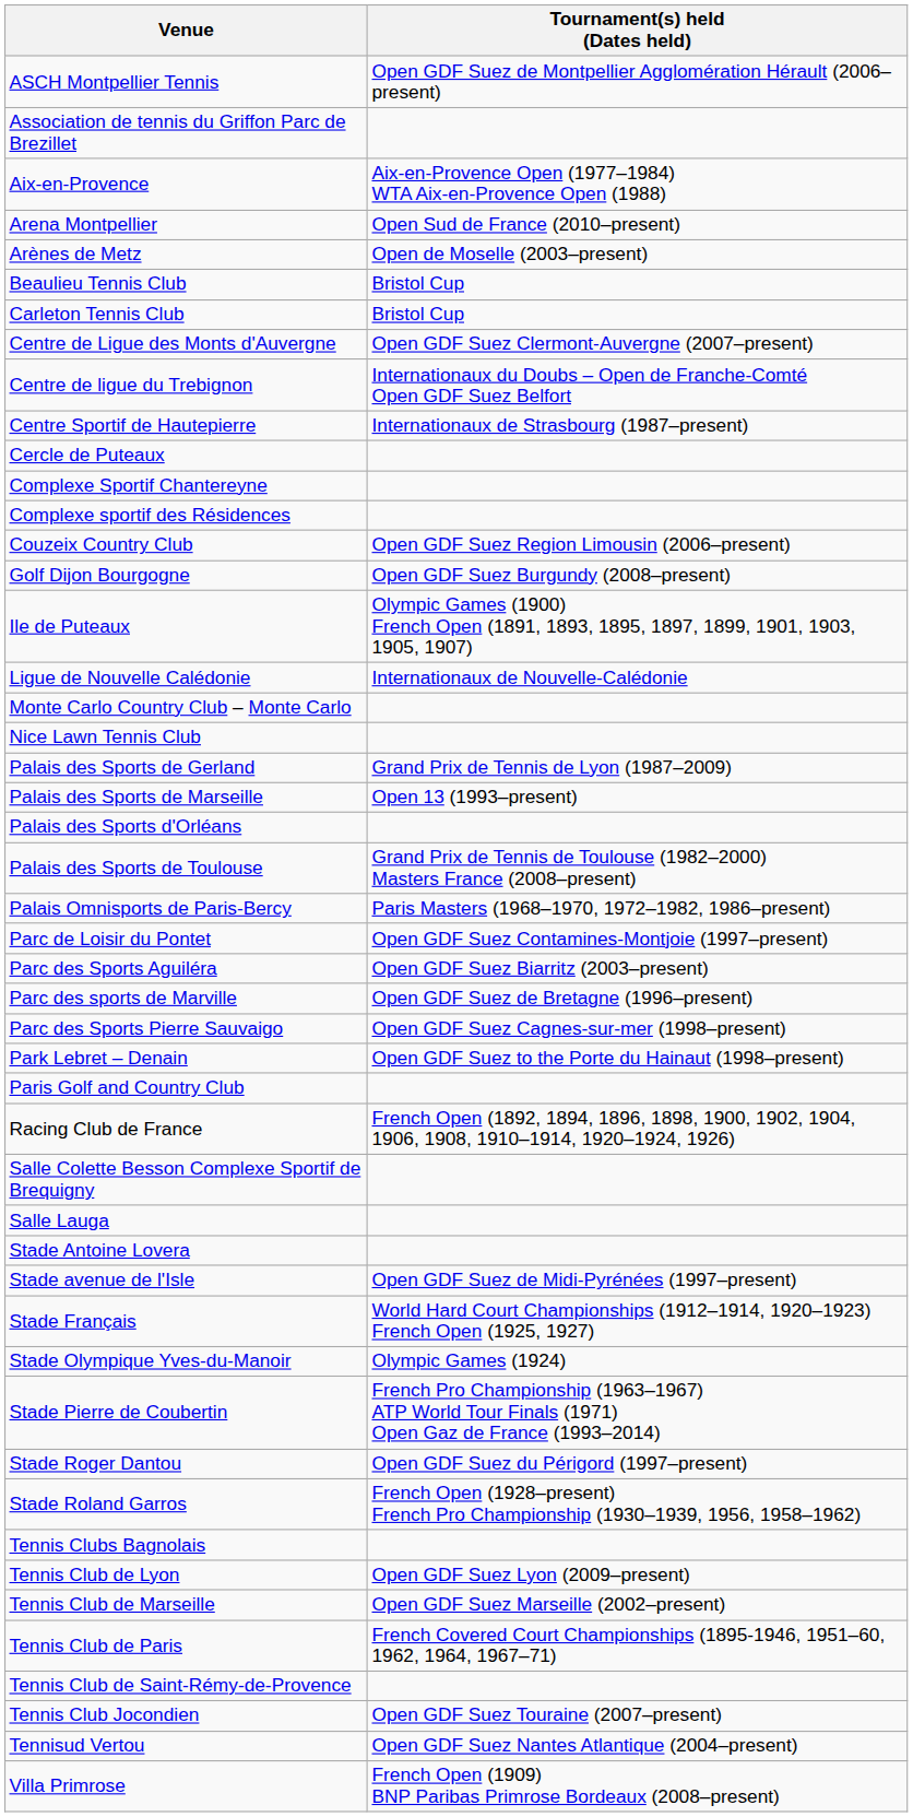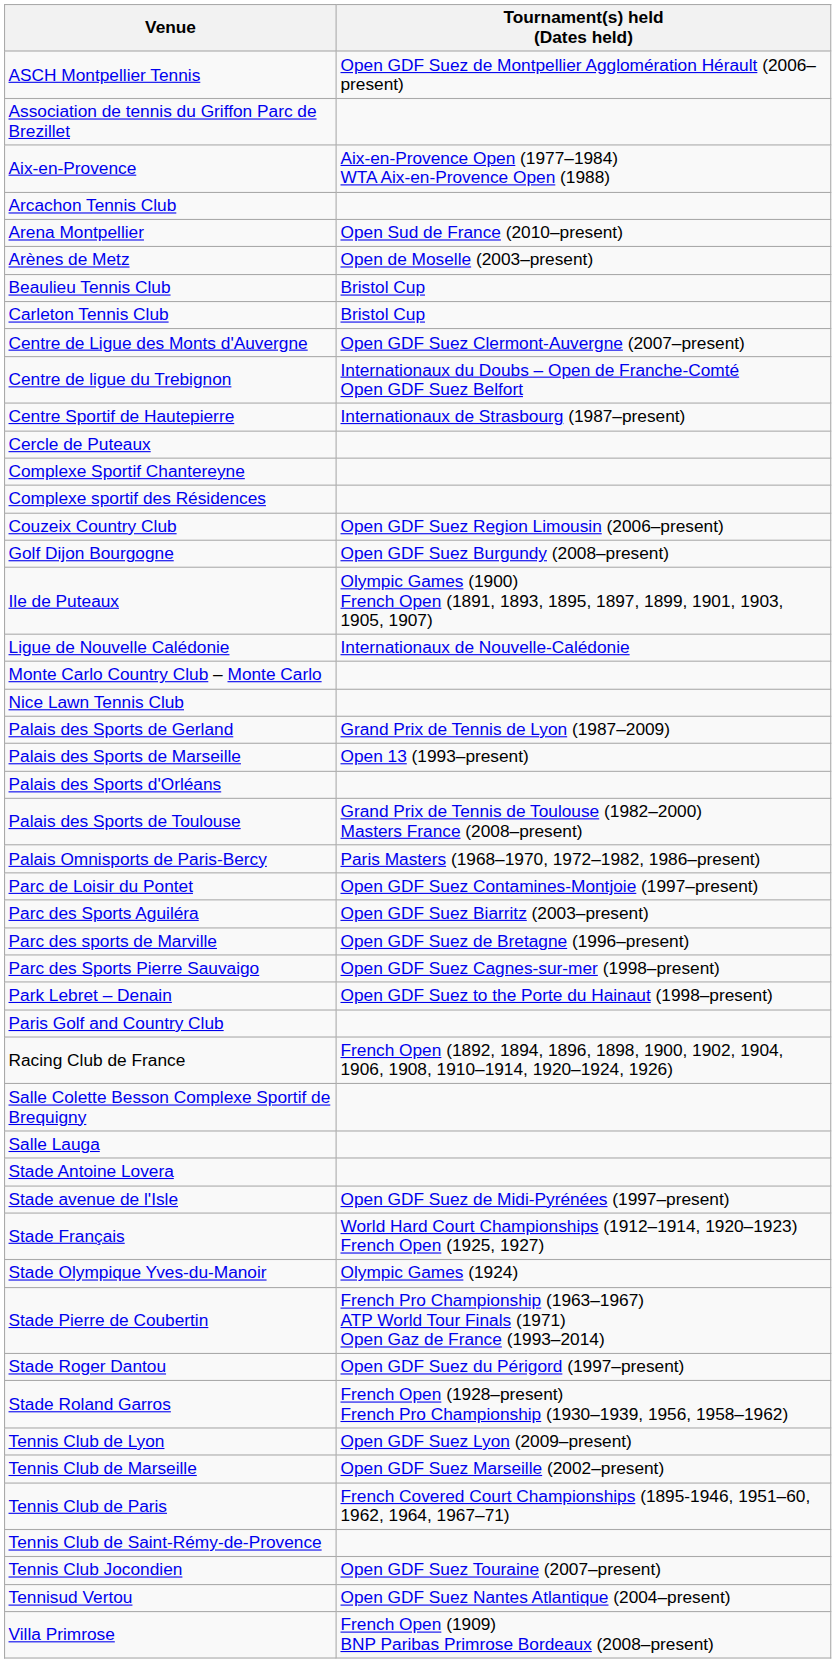 <table class=wikitable>
 <tr>
 <th width=300>Venue</th>
 <th width=450>Tournament(s) held<br>(Dates held)</th>
 </tr>
 <tr>
 <td><a href='#'>ASCH Montpellier Tennis</a></td>
 <td><a href='#'>Open GDF Suez de Montpellier Agglomération Hérault</a> (2006–present)</td>
 </tr>
 <tr>
 <td><a href='#'>Association de tennis du Griffon Parc de Brezillet</a></td>
 <td></td>
 </tr>
 <tr>
 <td><a href='#'>Aix-en-Provence</a></td>
 <td><a href='#'>Aix-en-Provence Open</a> (1977–1984)<br><a href='#'>WTA Aix-en-Provence Open</a> (1988)</td>
+</tr>
+<tr>
+<td><a href='#'>Arcachon Tennis Club</a></td>
+<td></td>
 </tr>
 <tr>
 <td><a href='#'>Arena Montpellier</a></td>
 <td><a href='#'>Open Sud de France</a> (2010–present)</td>
 </tr>
 <tr>
 <td><a href='#'>Arènes de Metz</a></td>
 <td><a href='#'>Open de Moselle</a> (2003–present)</td>
 </tr>
 <tr>
 <td><a href='#'>Beaulieu Tennis Club</a></td>
 <td><a href='#'>Bristol Cup</a></td>
 </tr>
 <tr>
 <td><a href='#'>Carleton Tennis Club</a></td>
 <td><a href='#'>Bristol Cup</a></td>
 </tr>
 <tr>
 <td><a href='#'>Centre de Ligue des Monts d'Auvergne</a></td>
 <td><a href='#'>Open GDF Suez Clermont-Auvergne</a> (2007–present)</td>
 </tr>
 <tr>
 <td><a href='#'>Centre de ligue du Trebignon</a></td>
 <td><a href='#'>Internationaux du Doubs – Open de Franche-Comté</a><br><a href='#'>Open GDF Suez Belfort</a></td>
 </tr>
 <tr>
 <td><a href='#'>Centre Sportif de Hautepierre</a></td>
 <td><a href='#'>Internationaux de Strasbourg</a> (1987–present)</td>
 </tr>
 <tr>
 <td><a href='#'>Cercle de Puteaux</a></td>
 <td></td>
 </tr>
 <tr>
 <td><a href='#'>Complexe Sportif Chantereyne</a></td>
 <td></td>
 </tr>
 <tr>
 <td><a href='#'>Complexe sportif des Résidences</a></td>
 <td></td>
 </tr>
 <tr>
 <td><a href='#'>Couzeix Country Club</a></td>
 <td><a href='#'>Open GDF Suez Region Limousin</a> (2006–present)</td>
 </tr>
 <tr>
 <td><a href='#'>Golf Dijon Bourgogne</a></td>
 <td><a href='#'>Open GDF Suez Burgundy</a> (2008–present)</td>
 </tr>
 <tr>
 <td><a href='#'>Ile de Puteaux</a></td>
 <td><a href='#'>Olympic Games</a> (1900)<br><a href='#'>French Open</a> (1891, 1893, 1895, 1897, 1899, 1901, 1903, 1905, 1907)</td>
 </tr>
 <tr>
 <td><a href='#'>Ligue de Nouvelle Calédonie</a></td>
 <td><a href='#'>Internationaux de Nouvelle-Calédonie</a></td>
 </tr>
 <tr>
 <td><a href='#'>Monte Carlo Country Club</a> – <a href='#'>Monte Carlo</a></td>
 <td></td>
 </tr>
 <tr>
 <td><a href='#'>Nice Lawn Tennis Club</a></td>
 <td></td>
 </tr>
 <tr>
 <td><a href='#'>Palais des Sports de Gerland</a></td>
 <td><a href='#'>Grand Prix de Tennis de Lyon</a> (1987–2009)</td>
 </tr>
 <tr>
 <td><a href='#'>Palais des Sports de Marseille</a></td>
 <td><a href='#'>Open 13</a> (1993–present)</td>
 </tr>
 <tr>
 <td><a href='#'>Palais des Sports d'Orléans</a></td>
 <td></td>
 </tr>
 <tr>
 <td><a href='#'>Palais des Sports de Toulouse</a></td>
 <td><a href='#'>Grand Prix de Tennis de Toulouse</a> (1982–2000)<br><a href='#'>Masters France</a> (2008–present)</td>
 </tr>
 <tr>
 <td><a href='#'>Palais Omnisports de Paris-Bercy</a></td>
 <td><a href='#'>Paris Masters</a> (1968–1970, 1972–1982, 1986–present)</td>
 </tr>
 <tr>
 <td><a href='#'>Parc de Loisir du Pontet</a></td>
 <td><a href='#'>Open GDF Suez Contamines-Montjoie</a> (1997–present)</td>
 </tr>
 <tr>
 <td><a href='#'>Parc des Sports Aguiléra</a></td>
 <td><a href='#'>Open GDF Suez Biarritz</a> (2003–present)</td>
 </tr>
 <tr>
 <td><a href='#'>Parc des sports de Marville</a></td>
 <td><a href='#'>Open GDF Suez de Bretagne</a> (1996–present)</td>
 </tr>
 <tr>
 <td><a href='#'>Parc des Sports Pierre Sauvaigo</a></td>
 <td><a href='#'>Open GDF Suez Cagnes-sur-mer</a> (1998–present)</td>
 </tr>
 <tr>
 <td><a href='#'>Park Lebret – Denain</a></td>
 <td><a href='#'>Open GDF Suez to the Porte du Hainaut</a> (1998–present)</td>
 </tr>
 <tr>
 <td><a href='#'>Paris Golf and Country Club</a></td>
 <td></td>
 </tr>
 <tr>
 <td>Racing Club de France</td>
 <td><a href='#'>French Open</a> (1892, 1894, 1896, 1898, 1900, 1902, 1904, 1906, 1908, 1910–1914, 1920–1924, 1926)</td>
 </tr>
 <tr>
 <td><a href='#'>Salle Colette Besson Complexe Sportif de Brequigny</a></td>
 <td></td>
 </tr>
 <tr>
 <td><a href='#'>Salle Lauga</a></td>
 <td></td>
 </tr>
 <tr>
 <td><a href='#'>Stade Antoine Lovera</a></td>
 <td></td>
 </tr>
 <tr>
 <td><a href='#'>Stade avenue de l'Isle</a></td>
 <td><a href='#'>Open GDF Suez de Midi-Pyrénées</a> (1997–present)</td>
 </tr>
 <tr>
 <td><a href='#'>Stade Français</a></td>
 <td><a href='#'>World Hard Court Championships</a> (1912–1914, 1920–1923)<br><a href='#'>French Open</a> (1925, 1927)</td>
 </tr>
 <tr>
 <td><a href='#'>Stade Olympique Yves-du-Manoir</a></td>
 <td><a href='#'>Olympic Games</a> (1924)</td>
 </tr>
 <tr>
 <td><a href='#'>Stade Pierre de Coubertin</a></td>
 <td><a href='#'>French Pro Championship</a> (1963–1967)<br><a href='#'>ATP World Tour Finals</a> (1971)<br><a href='#'>Open Gaz de France</a> (1993–2014)</td>
 </tr>
 <tr>
 <td><a href='#'>Stade Roger Dantou</a></td>
 <td><a href='#'>Open GDF Suez du Périgord</a> (1997–present)</td>
 </tr>
 <tr>
 <td><a href='#'>Stade Roland Garros</a></td>
 <td><a href='#'>French Open</a> (1928–present)<br><a href='#'>French Pro Championship</a> (1930–1939, 1956, 1958–1962)</td>
 </tr>
 <tr>
-<td><a href='#'>Tennis Clubs Bagnolais</a></td>
-<td></td>
-</tr>
-<tr>
 <td><a href='#'>Tennis Club de Lyon</a></td>
 <td><a href='#'>Open GDF Suez Lyon</a> (2009–present)</td>
 </tr>
 <tr>
 <td><a href='#'>Tennis Club de Marseille</a></td>
 <td><a href='#'>Open GDF Suez Marseille</a> (2002–present)</td>
 </tr>
 <tr>
 <td><a href='#'>Tennis Club de Paris</a></td>
 <td><a href='#'>French Covered Court Championships</a> (1895-1946, 1951–60, 1962, 1964, 1967–71)</td>
 </tr>
 <tr>
 <td><a href='#'>Tennis Club de Saint-Rémy-de-Provence</a></td>
 <td></td>
 </tr>
 <tr>
 <td><a href='#'>Tennis Club Jocondien</a></td>
 <td><a href='#'>Open GDF Suez Touraine</a> (2007–present)</td>
 </tr>
 <tr>
 <td><a href='#'>Tennisud Vertou</a></td>
 <td><a href='#'>Open GDF Suez Nantes Atlantique</a> (2004–present)</td>
 </tr>
 <tr>
 <td><a href='#'>Villa Primrose</a></td>
 <td><a href='#'>French Open</a> (1909)<br><a href='#'>BNP Paribas Primrose Bordeaux</a> (2008–present)</td>
 </tr>
 </table>
